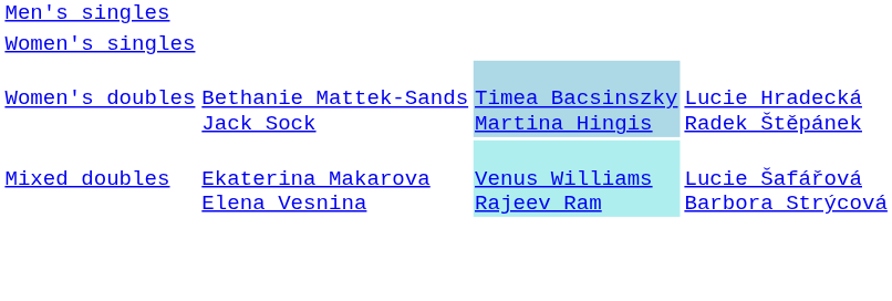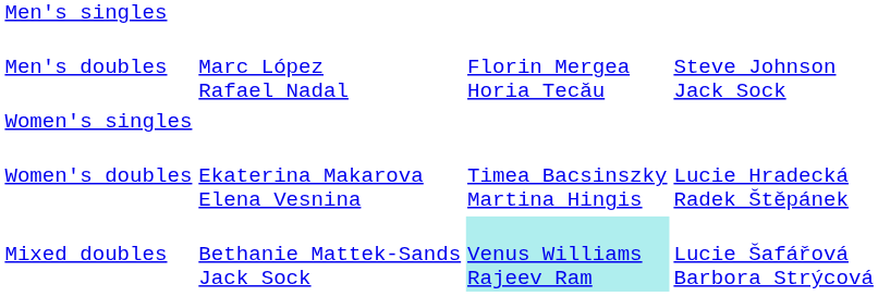 <table>
 <tr>
 <td><a href='#'>Men's singles</a></td>
 <td></td>
 <td></td>
 <td></td>
+</tr>
+<tr>
+<td><a href='#'>Men's doubles</a></td>
+<td><br><a href='#'>Marc López</a> <br> <a href='#'>Rafael Nadal</a></td>
+<td><br><a href='#'>Florin Mergea</a> <br> <a href='#'>Horia Tecău</a></td>
+<td><br><a href='#'>Steve Johnson</a> <br> <a href='#'>Jack Sock</a></td>
 </tr>
 <tr>
 <td><a href='#'>Women's singles</a></td>
 <td></td>
 <td></td>
 <td></td>
 </tr>
 <tr>
 <td><a href='#'>Women's doubles</a></td>
-<td><br><a href='#'>Bethanie Mattek-Sands</a><br><a href='#'>Jack Sock</a></td>
-<td style="background: lightblue;"><br><a href='#'>Timea Bacsinszky</a><br> <a href='#'>Martina Hingis</a></td>
+<td><br><a href='#'>Ekaterina Makarova</a><br><a href='#'>Elena Vesnina</a></td>
+<td><br><a href='#'>Timea Bacsinszky</a><br> <a href='#'>Martina Hingis</a></td>
 <td><br><a href='#'>Lucie Hradecká</a><br> <a href='#'>Radek Štěpánek</a></td>
 </tr>
 <tr>
 <td><a href='#'>Mixed doubles</a></td>
-<td><br><a href='#'>Ekaterina Makarova</a><br><a href='#'>Elena Vesnina</a></td>
+<td><br><a href='#'>Bethanie Mattek-Sands</a><br><a href='#'>Jack Sock</a></td>
 <td style="background: paleturquoise;"><br><a href='#'>Venus Williams</a><br> <a href='#'>Rajeev Ram</a></td>
 <td><br><a href='#'>Lucie Šafářová</a><br> <a href='#'>Barbora Strýcová</a></td>
 </tr>
 </table>
